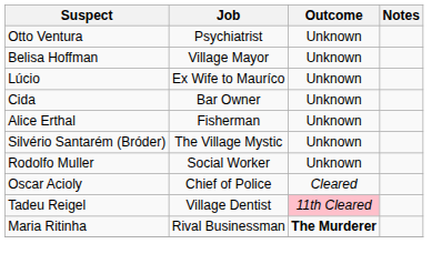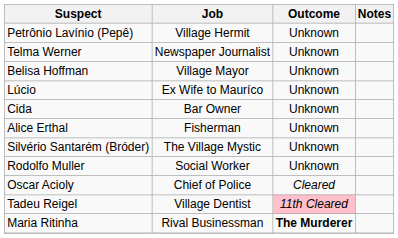 <table class="wikitable">
 <tr>
 <th>Suspect</th>
 <th>Job</th>
 <th>Outcome</th>
 <th>Notes</th>
 </tr>
 <tr>
-<td>Otto Ventura</td>
-<td align="center">Psychiatrist</td>
+<td>Petrônio Lavínio (Pepê)</td>
+<td align="center">Village Hermit</td>
+<td align="center">Unknown</td>
+<td align="center"></td>
+</tr>
+<tr>
+<td>Telma Werner</td>
+<td align="center">Newspaper Journalist</td>
 <td align="center">Unknown</td>
 <td align="center"></td>
 </tr>
 <tr>
 <td>Belisa Hoffman</td>
 <td align="center">Village Mayor</td>
 <td align="center">Unknown</td>
 <td align="center"></td>
 </tr>
 <tr>
 <td>Lúcio</td>
 <td align="center">Ex Wife to Mauríco</td>
 <td align="center">Unknown</td>
 <td align="center"></td>
 </tr>
 <tr>
 <td>Cida</td>
 <td align="center">Bar Owner</td>
 <td align="center">Unknown</td>
 <td align="center"></td>
 </tr>
 <tr>
 <td>Alice Erthal</td>
 <td align="center">Fisherman</td>
 <td align="center">Unknown</td>
 <td align="center"></td>
 </tr>
 <tr>
 <td>Silvério Santarém (Bróder)</td>
 <td align="center">The Village Mystic</td>
 <td align="center">Unknown</td>
 <td align="center"></td>
 </tr>
 <tr>
 <td>Rodolfo Muller</td>
 <td align="center">Social Worker</td>
 <td align="center">Unknown</td>
 <td align="center"></td>
 </tr>
 <tr>
 <td>Oscar Acioly</td>
 <td align="center">Chief of Police</td>
 <td align="center"><em>Cleared</em></td>
 <td align="center"></td>
 </tr>
 <tr>
 <td>Tadeu Reigel</td>
 <td align="center">Village Dentist</td>
 <td align="center" style="background: pink;"><em>11th Cleared</em></td>
 <td align="center"></td>
 </tr>
 <tr>
 <td>Maria Ritinha</td>
 <td align="center">Rival Businessman</td>
 <td align="center"><strong>The Murderer</strong></td>
 <td align="center"></td>
 </tr>
 <tr>
 </tr>
 </table>
